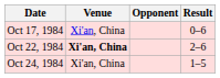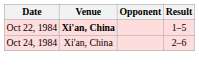 <table class="wikitable" style="text-align: center">
 <tr>
 <th>Date</th>
 <th>Venue</th>
 <th>Opponent</th>
 <th>Result</th>
 </tr>
 <tr style="background-color:#ffdddd">
-<td>Oct 17, 1984</td>
-<td><a href='#'>Xi'an</a>, China</td>
-<td></td>
-<td>0–6</td>
-</tr>
-<tr style="background-color:#ffdddd">
 <td>Oct 22, 1984</td>
 <td><strong>Xi'an, China</strong></td>
 <td></td>
-<td>2–6</td>
+<td>1–5</td>
 </tr>
 <tr style="background-color:#ffdddd">
 <td>Oct 24, 1984</td>
 <td>Xi'an, China</td>
 <td></td>
-<td>1–5</td>
+<td>2–6</td>
 </tr>
 </table>
